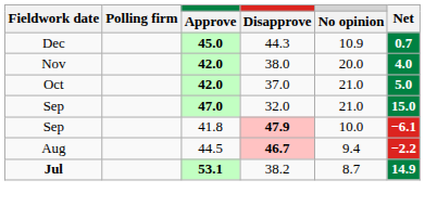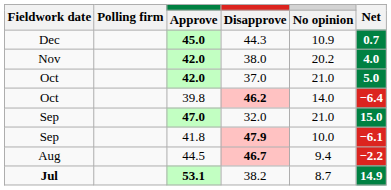 <table class="wikitable mw-collapsible mw-collapsed" style="text-align:center; font-size:85%; line-height:14px;">
 <tr>
 <th rowspan="2">Fieldwork date</th>
 <th rowspan="2">Polling firm</th>
 <th style="background: #008142;"></th>
 <th style="background: #DC241F;"></th>
 <th style="background: lightgrey;"></th>
 <th rowspan="2">Net</th>
 </tr>
 <tr>
 <th>Approve</th>
 <th>Disapprove</th>
 <th>No opinion</th>
 </tr>
 <tr>
 <td>Dec</td>
 <td></td>
 <td style="background:#C2FFC2"><strong>45.0</strong></td>
 <td>44.3</td>
 <td>10.9</td>
 <th style="background:#008142; color:white;">0.7</th>
 </tr>
 <tr>
 <td>Nov</td>
 <td></td>
 <td style="background:#C2FFC2"><strong>42.0</strong></td>
 <td>38.0</td>
-<td>20.0</td>
+<td>20.2</td>
 <th style="background:#008142; color:white;">4.0</th>
 </tr>
 <tr>
 <td>Oct</td>
 <td></td>
 <td style="background:#C2FFC2"><strong>42.0</strong></td>
 <td>37.0</td>
 <td>21.0</td>
 <th style="background:#008142; color:white;">5.0</th>
+</tr>
+<tr>
+<td>Oct</td>
+<td></td>
+<td>39.8</td>
+<td style="background:#FFC2C2"><strong>46.2</strong></td>
+<td>14.0</td>
+<th style="background:#DC241F; color:white;">−6.4</th>
 </tr>
 <tr>
 <td>Sep</td>
 <td></td>
 <td style="background:#C2FFC2"><strong>47.0</strong></td>
 <td>32.0</td>
 <td>21.0</td>
 <th style="background:#008142; color:white;">15.0</th>
 </tr>
 <tr>
 <td>Sep</td>
 <td></td>
 <td>41.8</td>
 <td style="background:#FFC2C2"><strong>47.9</strong></td>
 <td>10.0</td>
 <th style="background:#DC241F; color:white;">−6.1</th>
 </tr>
 <tr>
 <td>Aug</td>
 <td></td>
 <td>44.5</td>
 <td style="background:#FFC2C2"><strong>46.7</strong></td>
 <td>9.4</td>
 <th style="background:#DC241F; color:white;">−2.2</th>
 </tr>
 <tr>
 <td><strong>Jul</strong></td>
 <td></td>
 <td style="background:#C2FFC2"><strong>53.1</strong></td>
 <td>38.2</td>
 <td>8.7</td>
 <th style="background:#008142; color:white;">14.9</th>
 </tr>
 </table>
